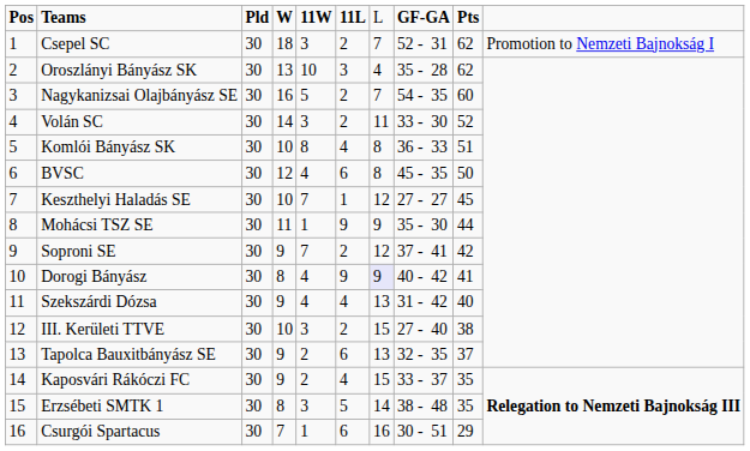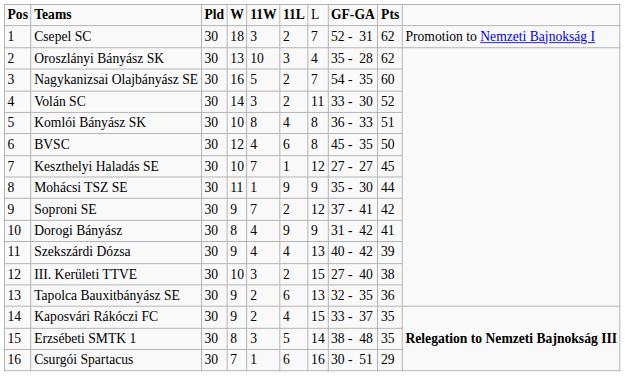 <table class="wikitable">
 <tr>
 <td><strong>Pos</strong></td>
 <td><strong>Teams</strong></td>
 <td><strong>Pld</strong></td>
 <td><strong>W</strong></td>
 <td><strong>11W</strong></td>
 <td><strong>11L</strong></td>
 <td>L</td>
 <td><strong>GF-GA</strong></td>
 <td><strong>Pts</strong></td>
 <td></td>
 </tr>
 <tr>
 <td>1</td>
 <td>Csepel SC</td>
 <td>30</td>
 <td>18</td>
 <td>3</td>
 <td>2</td>
 <td>7</td>
 <td>52 -  31</td>
 <td>62</td>
 <td>Promotion to <a href='#'>Nemzeti Bajnokság I</a></td>
 </tr>
 <tr>
 <td>2</td>
 <td>Oroszlányi Bányász SK</td>
 <td>30</td>
 <td>13</td>
 <td>10</td>
 <td>3</td>
 <td>4</td>
 <td>35 -  28</td>
 <td>62</td>
 <td rowspan="12"></td>
 </tr>
 <tr>
 <td>3</td>
 <td>Nagykanizsai Olajbányász SE</td>
 <td>30</td>
 <td>16</td>
 <td>5</td>
 <td>2</td>
 <td>7</td>
 <td>54 -  35</td>
 <td>60</td>
 </tr>
 <tr>
 <td>4</td>
 <td>Volán SC</td>
 <td>30</td>
 <td>14</td>
 <td>3</td>
 <td>2</td>
 <td>11</td>
 <td>33 -  30</td>
 <td>52</td>
 </tr>
 <tr>
 <td>5</td>
 <td>Komlói Bányász SK</td>
 <td>30</td>
 <td>10</td>
 <td>8</td>
 <td>4</td>
 <td>8</td>
 <td>36 -  33</td>
 <td>51</td>
 </tr>
 <tr>
 <td>6</td>
 <td>BVSC</td>
 <td>30</td>
 <td>12</td>
 <td>4</td>
 <td>6</td>
 <td>8</td>
 <td>45 -  35</td>
 <td>50</td>
 </tr>
 <tr>
 <td>7</td>
 <td>Keszthelyi Haladás SE</td>
 <td>30</td>
 <td>10</td>
 <td>7</td>
 <td>1</td>
 <td>12</td>
 <td>27 -  27</td>
 <td>45</td>
 </tr>
 <tr>
 <td>8</td>
 <td>Mohácsi TSZ SE</td>
 <td>30</td>
 <td>11</td>
 <td>1</td>
 <td>9</td>
 <td>9</td>
 <td>35 -  30</td>
 <td>44</td>
 </tr>
 <tr>
 <td>9</td>
 <td>Soproni SE</td>
 <td>30</td>
 <td>9</td>
 <td>7</td>
 <td>2</td>
 <td>12</td>
 <td>37 -  41</td>
 <td>42</td>
 </tr>
 <tr>
 <td>10</td>
 <td>Dorogi Bányász</td>
 <td>30</td>
 <td>8</td>
 <td>4</td>
 <td>9</td>
-<td style="background: lavender;">9</td>
-<td>40 -  42</td>
+<td>9</td>
+<td>31 -  42</td>
 <td>41</td>
 </tr>
 <tr>
 <td>11</td>
 <td>Szekszárdi Dózsa</td>
 <td>30</td>
 <td>9</td>
 <td>4</td>
 <td>4</td>
 <td>13</td>
-<td>31 -  42</td>
-<td>40</td>
+<td>40 -  42</td>
+<td>39</td>
 </tr>
 <tr>
 <td>12</td>
 <td>III. Kerületi TTVE</td>
 <td>30</td>
 <td>10</td>
 <td>3</td>
 <td>2</td>
 <td>15</td>
 <td>27 -  40</td>
 <td>38</td>
 </tr>
 <tr>
 <td>13</td>
 <td>Tapolca Bauxitbányász SE</td>
 <td>30</td>
 <td>9</td>
 <td>2</td>
 <td>6</td>
 <td>13</td>
 <td>32 -  35</td>
-<td>37</td>
+<td>36</td>
 </tr>
 <tr>
 <td>14</td>
 <td>Kaposvári Rákóczi FC</td>
 <td>30</td>
 <td>9</td>
 <td>2</td>
 <td>4</td>
 <td>15</td>
 <td>33 -  37</td>
 <td>35</td>
 <td rowspan="3"><strong>Relegation to Nemzeti Bajnokság III</strong></td>
 </tr>
 <tr>
 <td>15</td>
 <td>Erzsébeti SMTK 1</td>
 <td>30</td>
 <td>8</td>
 <td>3</td>
 <td>5</td>
 <td>14</td>
 <td>38 -  48</td>
 <td>35</td>
 </tr>
 <tr>
 <td>16</td>
 <td>Csurgói Spartacus</td>
 <td>30</td>
 <td>7</td>
 <td>1</td>
 <td>6</td>
 <td>16</td>
 <td>30 -  51</td>
 <td>29</td>
 </tr>
 </table>
